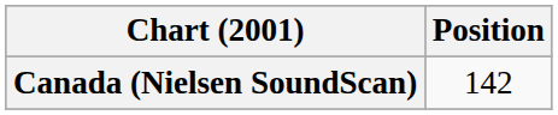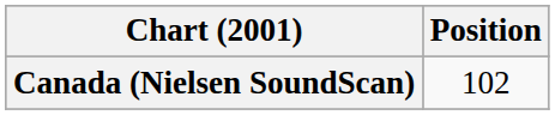 <table class="wikitable plainrowheaders" style="text-align:center">
 <tr>
 <th scope="col">Chart (2001)</th>
 <th scope="col">Position</th>
 </tr>
 <tr>
 <th scope="row">Canada (Nielsen SoundScan)</th>
-<td>142</td>
+<td>102</td>
 </tr>
 </table>
